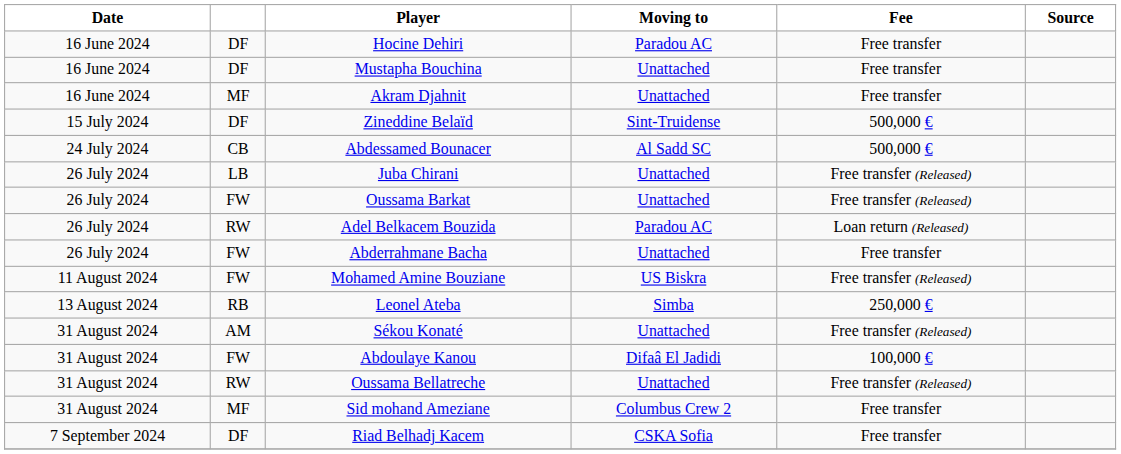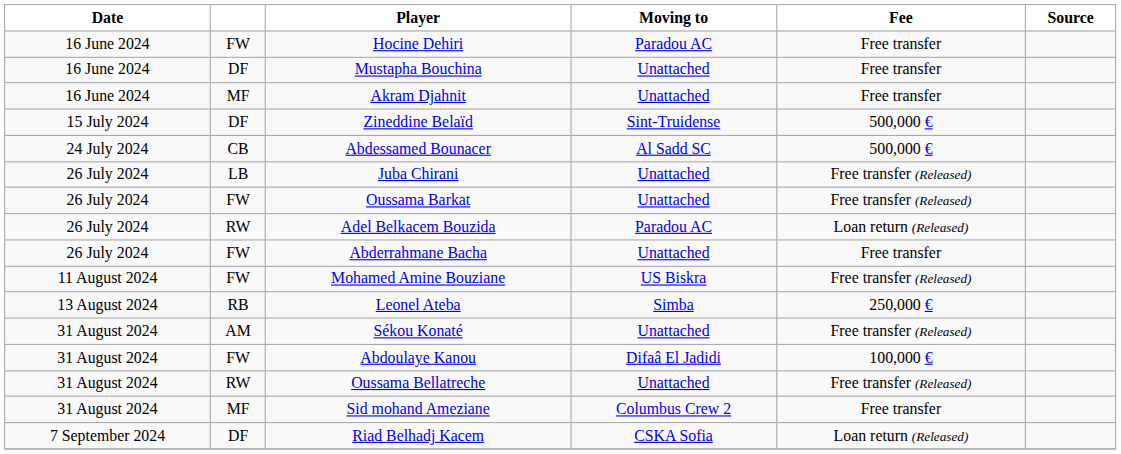 <table class="wikitable sortable" style="width:80%; text-align:center; font-size:90%; text-align:centre;">
 <tr>
 <th style="background:white; color:black; text-align:center;">Date</th>
 <th style="background:white; color:black; text-align:center;"></th>
 <th style="background:white; color:black; text-align:center;">Player</th>
 <th style="background:white; color:black; text-align:center;">Moving to</th>
 <th style="background:white; color:black; text-align:center;">Fee</th>
 <th style="background:white; color:black; text-align:center;">Source</th>
 </tr>
 <tr>
 <td>16 June 2024</td>
-<td>DF</td>
+<td>FW</td>
 <td> <a href='#'>Hocine Dehiri</a></td>
 <td><a href='#'>Paradou AC</a></td>
 <td>Free transfer</td>
 <td></td>
 </tr>
 <tr>
 <td>16 June 2024</td>
 <td>DF</td>
 <td> <a href='#'>Mustapha Bouchina</a></td>
 <td><a href='#'>Unattached</a></td>
 <td>Free transfer</td>
 <td></td>
 </tr>
 <tr>
 <td>16 June 2024</td>
 <td>MF</td>
 <td> <a href='#'>Akram Djahnit</a></td>
 <td><a href='#'>Unattached</a></td>
 <td>Free transfer</td>
 <td></td>
 </tr>
 <tr>
 <td>15 July 2024</td>
 <td>DF</td>
 <td> <a href='#'>Zineddine Belaïd</a></td>
 <td> <a href='#'>Sint-Truidense</a></td>
 <td>500,000 <a href='#'>€</a></td>
 <td></td>
 </tr>
 <tr>
 <td>24 July 2024</td>
 <td>CB</td>
 <td> <a href='#'>Abdessamed Bounacer</a></td>
 <td> <a href='#'>Al Sadd SC</a></td>
 <td>500,000 <a href='#'>€</a></td>
 <td></td>
 </tr>
 <tr>
 <td>26 July 2024</td>
 <td>LB</td>
 <td> <a href='#'>Juba Chirani</a></td>
 <td><a href='#'>Unattached</a></td>
 <td>Free transfer <small><em>(Released)</em></small></td>
 <td></td>
 </tr>
 <tr>
 <td>26 July 2024</td>
 <td>FW</td>
 <td> <a href='#'>Oussama Barkat</a></td>
 <td><a href='#'>Unattached</a></td>
 <td>Free transfer <small><em>(Released)</em></small></td>
 <td></td>
 </tr>
 <tr>
 <td>26 July 2024</td>
 <td>RW</td>
 <td> <a href='#'>Adel Belkacem Bouzida</a></td>
 <td><a href='#'>Paradou AC</a></td>
 <td>Loan return <small><em>(Released)</em></small></td>
 <td></td>
 </tr>
 <tr>
 <td>26 July 2024</td>
 <td>FW</td>
 <td> <a href='#'>Abderrahmane Bacha</a></td>
 <td><a href='#'>Unattached</a></td>
 <td>Free transfer</td>
 <td></td>
 </tr>
 <tr>
 <td>11 August 2024</td>
 <td>FW</td>
 <td> <a href='#'>Mohamed Amine Bouziane</a></td>
 <td><a href='#'>US Biskra</a></td>
 <td>Free transfer <small><em>(Released)</em></small></td>
 <td></td>
 </tr>
 <tr>
 <td>13 August 2024</td>
 <td>RB</td>
 <td> <a href='#'>Leonel Ateba</a></td>
 <td> <a href='#'>Simba</a></td>
 <td>250,000 <a href='#'>€</a></td>
 <td></td>
 </tr>
 <tr>
 <td>31 August 2024</td>
 <td>AM</td>
 <td> <a href='#'>Sékou Konaté</a></td>
 <td><a href='#'>Unattached</a></td>
 <td>Free transfer <small><em>(Released)</em></small></td>
 <td></td>
 </tr>
 <tr>
 <td>31 August 2024</td>
 <td>FW</td>
 <td> <a href='#'>Abdoulaye Kanou</a></td>
 <td> <a href='#'>Difaâ El Jadidi</a></td>
 <td>100,000 <a href='#'>€</a></td>
 <td></td>
 </tr>
 <tr>
 <td>31 August 2024</td>
 <td>RW</td>
 <td> <a href='#'>Oussama Bellatreche</a></td>
 <td><a href='#'>Unattached</a></td>
 <td>Free transfer <small><em>(Released)</em></small></td>
 <td></td>
 </tr>
 <tr>
 <td>31 August 2024</td>
 <td>MF</td>
 <td> <a href='#'>Sid mohand Ameziane</a></td>
 <td> <a href='#'>Columbus Crew 2</a></td>
 <td>Free transfer</td>
 <td></td>
 </tr>
 <tr>
 <td>7 September 2024</td>
 <td>DF</td>
 <td> <a href='#'>Riad Belhadj Kacem</a></td>
 <td> <a href='#'>CSKA Sofia</a></td>
-<td>Free transfer</td>
+<td>Loan return <small><em>(Released)</em></small></td>
 <td></td>
 </tr>
 <tr>
 </tr>
 </table>
